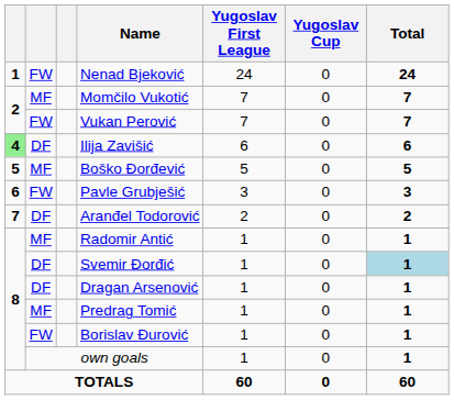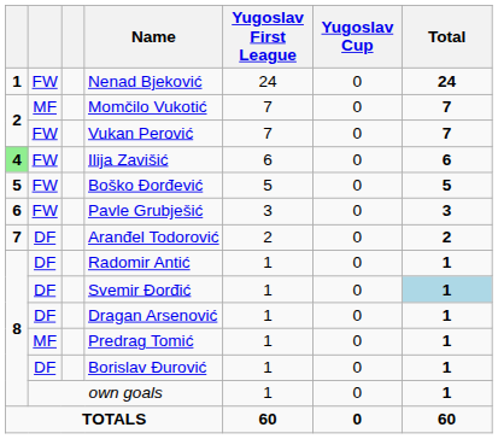 <table class="wikitable" style="text-align:center">
 <tr>
 <th width=15></th>
 <th width=15></th>
 <th width=15></th>
 <th width=128>Name</th>
 <th width=80><strong><a href='#'>Yugoslav First League</a></strong></th>
 <th width=80><strong><a href='#'>Yugoslav Cup</a></strong></th>
 <th width=80><strong>Total</strong></th>
 </tr>
 <tr>
 <td><strong>1</strong></td>
 <td><a href='#'>FW</a></td>
 <td></td>
 <td align=left><a href='#'>Nenad Bjeković</a></td>
 <td>24</td>
 <td>0</td>
 <td><strong>24</strong></td>
 </tr>
 <tr>
 <td rowspan=2><strong>2</strong></td>
 <td><a href='#'>MF</a></td>
 <td></td>
 <td align=left><a href='#'>Momčilo Vukotić</a></td>
 <td>7</td>
 <td>0</td>
 <td><strong>7</strong></td>
 </tr>
 <tr>
 <td><a href='#'>FW</a></td>
 <td></td>
 <td align=left><a href='#'>Vukan Perović</a></td>
 <td>7</td>
 <td>0</td>
 <td><strong>7</strong></td>
 </tr>
 <tr>
 <td style="background: lightgreen;"><strong>4</strong></td>
-<td><a href='#'>DF</a></td>
+<td><a href='#'>FW</a></td>
 <td></td>
 <td align=left><a href='#'>Ilija Zavišić</a></td>
 <td>6</td>
 <td>0</td>
 <td><strong>6</strong></td>
 </tr>
 <tr>
 <td><strong>5</strong></td>
-<td><a href='#'>MF</a></td>
+<td><a href='#'>FW</a></td>
 <td></td>
 <td align=left><a href='#'>Boško Đorđević</a></td>
 <td>5</td>
 <td>0</td>
 <td><strong>5</strong></td>
 </tr>
 <tr>
 <td><strong>6</strong></td>
 <td><a href='#'>FW</a></td>
 <td></td>
 <td align=left><a href='#'>Pavle Grubješić</a></td>
 <td>3</td>
 <td>0</td>
 <td><strong>3</strong></td>
 </tr>
 <tr>
 <td><strong>7</strong></td>
 <td><a href='#'>DF</a></td>
 <td></td>
 <td align=left><a href='#'>Aranđel Todorović</a></td>
 <td>2</td>
 <td>0</td>
 <td><strong>2</strong></td>
 </tr>
 <tr>
 <td rowspan=6><strong>8</strong></td>
-<td><a href='#'>MF</a></td>
+<td><a href='#'>DF</a></td>
 <td></td>
 <td align=left><a href='#'>Radomir Antić</a></td>
 <td>1</td>
 <td>0</td>
 <td><strong>1</strong></td>
 </tr>
 <tr>
 <td><a href='#'>DF</a></td>
 <td></td>
 <td align=left><a href='#'>Svemir Đorđić</a></td>
 <td>1</td>
 <td>0</td>
 <td style="background: lightblue;"><strong>1</strong></td>
 </tr>
 <tr>
 <td><a href='#'>DF</a></td>
 <td></td>
 <td align=left><a href='#'>Dragan Arsenović</a></td>
 <td>1</td>
 <td>0</td>
 <td><strong>1</strong></td>
 </tr>
 <tr>
 <td><a href='#'>MF</a></td>
 <td></td>
 <td align=left><a href='#'>Predrag Tomić</a></td>
 <td>1</td>
 <td>0</td>
 <td><strong>1</strong></td>
 </tr>
 <tr>
-<td><a href='#'>FW</a></td>
+<td><a href='#'>DF</a></td>
 <td></td>
 <td align=left><a href='#'>Borislav Đurović</a></td>
 <td>1</td>
 <td>0</td>
 <td><strong>1</strong></td>
 </tr>
 <tr>
 <td colspan=3><em>own goals</em></td>
 <td>1</td>
 <td>0</td>
 <td><strong>1</strong></td>
 </tr>
 <tr>
 <td colspan=4><strong>TOTALS</strong></td>
 <td><strong>60</strong></td>
 <td><strong>0</strong></td>
 <td><strong>60</strong></td>
 </tr>
 </table>
